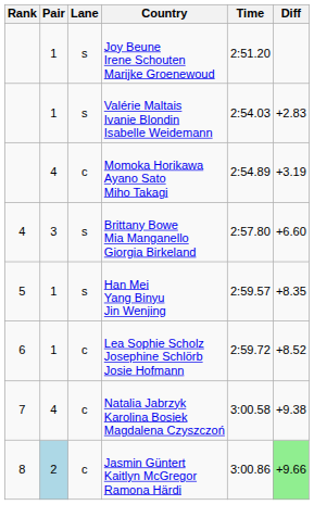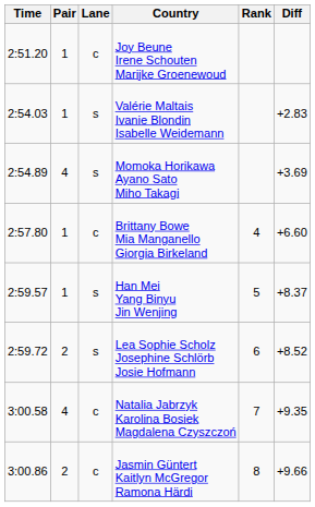 <table class="wikitable sortable" style="text-align:center">
 <tr>
-<th>Rank</th>
+<th>Time</th>
 <th>Pair</th>
 <th>Lane</th>
 <th>Country</th>
-<th>Time</th>
+<th>Rank</th>
 <th>Diff</th>
 </tr>
 <tr>
+<td>2:51.20</td>
+<td>1</td>
+<td>c</td>
+<td align=left><br><a href='#'>Joy Beune</a><br><a href='#'>Irene Schouten</a><br><a href='#'>Marijke Groenewoud</a></td>
 <td></td>
-<td>1</td>
-<td>s</td>
-<td align=left><br><a href='#'>Joy Beune</a><br><a href='#'>Irene Schouten</a><br><a href='#'>Marijke Groenewoud</a></td>
-<td>2:51.20</td>
 <td></td>
 </tr>
 <tr>
-<td></td>
+<td>2:54.03</td>
 <td>1</td>
 <td>s</td>
 <td align=left><br><a href='#'>Valérie Maltais</a><br><a href='#'>Ivanie Blondin</a><br><a href='#'>Isabelle Weidemann</a></td>
-<td>2:54.03</td>
+<td></td>
 <td>+2.83</td>
 </tr>
 <tr>
+<td>2:54.89</td>
+<td>4</td>
+<td>s</td>
+<td align=left><br><a href='#'>Momoka Horikawa</a><br><a href='#'>Ayano Sato</a><br><a href='#'>Miho Takagi</a></td>
 <td></td>
-<td>4</td>
-<td>c</td>
-<td align=left><br><a href='#'>Momoka Horikawa</a><br><a href='#'>Ayano Sato</a><br><a href='#'>Miho Takagi</a></td>
-<td>2:54.89</td>
-<td>+3.19</td>
+<td>+3.69</td>
 </tr>
 <tr>
+<td>2:57.80</td>
+<td>1</td>
+<td>c</td>
+<td align=left><br><a href='#'>Brittany Bowe</a><br><a href='#'>Mia Manganello</a><br><a href='#'>Giorgia Birkeland</a></td>
 <td>4</td>
-<td>3</td>
-<td>s</td>
-<td align=left><br><a href='#'>Brittany Bowe</a><br><a href='#'>Mia Manganello</a><br><a href='#'>Giorgia Birkeland</a></td>
-<td>2:57.80</td>
 <td>+6.60</td>
 </tr>
 <tr>
-<td>5</td>
+<td>2:59.57</td>
 <td>1</td>
 <td>s</td>
 <td align=left><br><a href='#'>Han Mei</a><br><a href='#'>Yang Binyu</a><br><a href='#'>Jin Wenjing</a></td>
-<td>2:59.57</td>
-<td>+8.35</td>
+<td>5</td>
+<td>+8.37</td>
 </tr>
 <tr>
+<td>2:59.72</td>
+<td>2</td>
+<td>s</td>
+<td align=left><br><a href='#'>Lea Sophie Scholz</a><br><a href='#'>Josephine Schlörb</a><br><a href='#'>Josie Hofmann</a></td>
 <td>6</td>
-<td>1</td>
-<td>c</td>
-<td align=left><br><a href='#'>Lea Sophie Scholz</a><br><a href='#'>Josephine Schlörb</a><br><a href='#'>Josie Hofmann</a></td>
-<td>2:59.72</td>
 <td>+8.52</td>
 </tr>
 <tr>
-<td>7</td>
+<td>3:00.58</td>
 <td>4</td>
 <td>c</td>
 <td align=left><br><a href='#'>Natalia Jabrzyk</a><br><a href='#'>Karolina Bosiek</a><br><a href='#'>Magdalena Czyszczoń</a></td>
-<td>3:00.58</td>
-<td>+9.38</td>
+<td>7</td>
+<td>+9.35</td>
 </tr>
 <tr>
-<td>8</td>
-<td style="background: lightblue;">2</td>
+<td>3:00.86</td>
+<td>2</td>
 <td>c</td>
 <td align=left><br><a href='#'>Jasmin Güntert</a><br><a href='#'>Kaitlyn McGregor</a><br><a href='#'>Ramona Härdi</a></td>
-<td>3:00.86</td>
-<td style="background: lightgreen;">+9.66</td>
+<td>8</td>
+<td>+9.66</td>
 </tr>
 </table>
